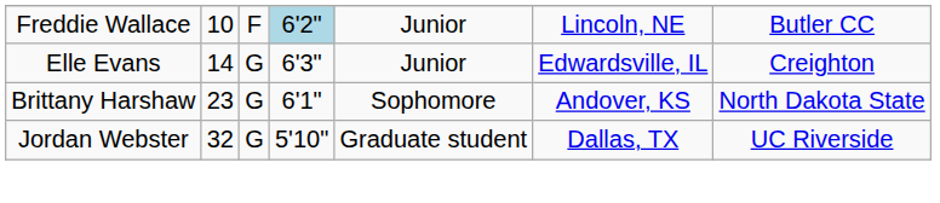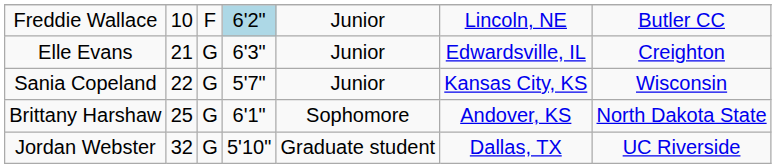 <table class="wikitable sortable sortable" style="text-align: center">
 <tr align=center>
 </tr>
 <tr>
 <td>Freddie Wallace</td>
 <td>10</td>
 <td>F</td>
 <td style="background: lightblue;">6'2"</td>
 <td>Junior</td>
 <td><a href='#'>Lincoln, NE</a></td>
 <td><a href='#'>Butler CC</a></td>
 </tr>
 <tr>
 <td>Elle Evans</td>
-<td>14</td>
+<td>21</td>
 <td>G</td>
 <td>6'3"</td>
 <td>Junior</td>
 <td><a href='#'>Edwardsville, IL</a></td>
 <td><a href='#'>Creighton</a></td>
 </tr>
 <tr>
+<td>Sania Copeland</td>
+<td>22</td>
+<td>G</td>
+<td>5'7"</td>
+<td>Junior</td>
+<td><a href='#'>Kansas City, KS</a></td>
+<td><a href='#'>Wisconsin</a></td>
+</tr>
+<tr>
 <td>Brittany Harshaw</td>
-<td>23</td>
+<td>25</td>
 <td>G</td>
 <td>6'1"</td>
 <td> Sophomore</td>
 <td><a href='#'>Andover, KS</a></td>
 <td><a href='#'>North Dakota State</a></td>
 </tr>
 <tr>
 <td>Jordan Webster</td>
 <td>32</td>
 <td>G</td>
 <td>5'10"</td>
 <td>Graduate student</td>
 <td><a href='#'>Dallas, TX</a></td>
 <td><a href='#'>UC Riverside</a></td>
 </tr>
 </table>
